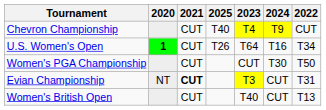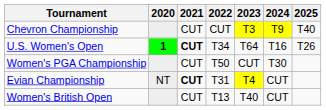 <table class="wikitable" style="font-size:95%;text-align:center;">
 <tr>
 <th>Tournament</th>
 <th>2020</th>
 <th>2021</th>
-<th>2025</th>
+<th>2022</th>
 <th>2023</th>
 <th>2024</th>
-<th>2022</th>
+<th>2025</th>
 </tr>
 <tr>
 <td align=left><a href='#'>Chevron Championship</a></td>
 <td style="background:#eeeeee;"></td>
 <td>CUT</td>
+<td>CUT</td>
+<td style="background:yellow;">T3</td>
+<td style="background:yellow;">T9</td>
 <td>T40</td>
-<td style="background:yellow;">T4</td>
-<td style="background:yellow;">T9</td>
-<td>CUT</td>
 </tr>
 <tr>
 <td align=left><a href='#'>U.S. Women's Open</a></td>
 <td style="background:lime;"><strong>1</strong></td>
-<td>CUT</td>
-<td>T26</td>
+<td><strong>CUT</strong></td>
+<td>T34</td>
 <td>T64</td>
 <td>T16</td>
-<td>T34</td>
+<td>T26</td>
 </tr>
 <tr>
 <td align=left><a href='#'>Women's PGA Championship</a></td>
 <td style="background:#eeeeee;"></td>
 <td>CUT</td>
-<td></td>
+<td>T50</td>
 <td>CUT</td>
 <td>T30</td>
-<td>T50</td>
+<td></td>
 </tr>
 <tr>
 <td align=left><a href='#'>Evian Championship</a></td>
 <td style="background:#eeeeee;">NT</td>
 <td><strong>CUT</strong></td>
+<td>T31</td>
+<td style="background:yellow;">T4</td>
+<td>CUT</td>
 <td></td>
-<td style="background:yellow;">T3</td>
-<td>CUT</td>
-<td>T31</td>
 </tr>
 <tr>
 <td align=left><a href='#'>Women's British Open</a></td>
 <td style="background:#eeeeee;"></td>
 <td>CUT</td>
-<td></td>
+<td>T13</td>
 <td>T40</td>
 <td>CUT</td>
-<td>T13</td>
+<td></td>
 </tr>
 </table>
